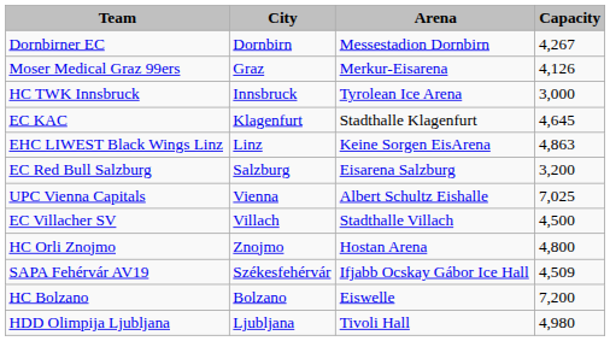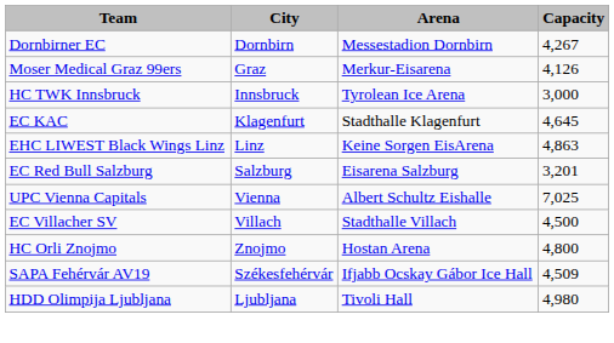 <table class="wikitable" width="600px">
 <tr style="font-weight:bold; background:#C0C0C0; text-align:center;">
 <td>Team</td>
 <td>City</td>
 <td>Arena</td>
 <td>Capacity</td>
 </tr>
 <tr>
 <td><a href='#'>Dornbirner EC</a></td>
 <td> <a href='#'>Dornbirn</a></td>
 <td><a href='#'>Messestadion Dornbirn</a></td>
 <td>4,267</td>
 </tr>
 <tr>
 <td><a href='#'>Moser Medical Graz 99ers</a></td>
 <td>  <a href='#'>Graz</a></td>
 <td><a href='#'>Merkur-Eisarena</a></td>
 <td>4,126</td>
 </tr>
 <tr>
 <td><a href='#'>HC TWK Innsbruck</a></td>
 <td> <a href='#'>Innsbruck</a></td>
 <td><a href='#'>Tyrolean Ice Arena</a></td>
 <td>3,000</td>
 </tr>
 <tr>
 <td><a href='#'>EC KAC</a></td>
 <td> <a href='#'>Klagenfurt</a></td>
 <td>Stadthalle Klagenfurt</td>
 <td>4,645</td>
 </tr>
 <tr>
 <td><a href='#'>EHC LIWEST Black Wings Linz</a></td>
 <td> <a href='#'>Linz</a></td>
 <td><a href='#'>Keine Sorgen EisArena</a></td>
 <td>4,863</td>
 </tr>
 <tr>
 <td><a href='#'>EC Red Bull Salzburg</a></td>
 <td> <a href='#'>Salzburg</a></td>
 <td><a href='#'>Eisarena Salzburg</a></td>
-<td>3,200</td>
+<td>3,201</td>
 </tr>
 <tr>
 <td><a href='#'>UPC Vienna Capitals</a></td>
 <td> <a href='#'>Vienna</a></td>
 <td><a href='#'>Albert Schultz Eishalle</a></td>
 <td>7,025</td>
 </tr>
 <tr>
 <td><a href='#'>EC Villacher SV</a></td>
 <td> <a href='#'>Villach</a></td>
 <td><a href='#'>Stadthalle Villach</a></td>
 <td>4,500</td>
 </tr>
 <tr>
 <td><a href='#'>HC Orli Znojmo</a></td>
 <td> <a href='#'>Znojmo</a></td>
 <td><a href='#'>Hostan Arena</a></td>
 <td>4,800</td>
 </tr>
 <tr>
 <td><a href='#'>SAPA Fehérvár AV19</a></td>
 <td> <a href='#'>Székesfehérvár</a></td>
 <td><a href='#'>Ifjabb Ocskay Gábor Ice Hall</a></td>
 <td>4,509</td>
 </tr>
 <tr>
-<td><a href='#'>HC Bolzano</a></td>
-<td> <a href='#'>Bolzano</a></td>
-<td><a href='#'>Eiswelle</a></td>
-<td>7,200</td>
-</tr>
-<tr>
 <td><a href='#'>HDD Olimpija Ljubljana</a></td>
 <td>  <a href='#'>Ljubljana</a></td>
 <td><a href='#'>Tivoli Hall</a></td>
 <td>4,980</td>
 </tr>
 </table>
